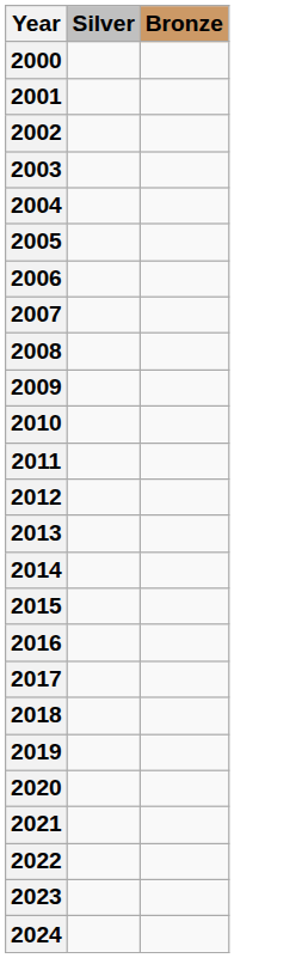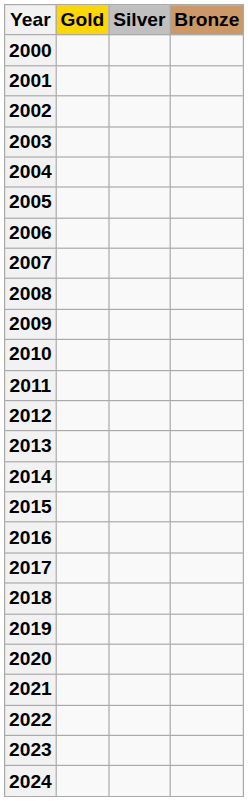 <table class="wikitable">
 <tr>
 <th align="center">Year</th>
+<td align="center"  bgcolor="gold"><strong>Gold</strong></td>
 <td align="center"  bgcolor="silver"><strong>Silver</strong></td>
 <td align="center"  bgcolor="#CC9966"><strong>Bronze</strong></td>
 </tr>
 <tr>
 <th>2000</th>
 <td></td>
 <td></td>
+<td></td>
 </tr>
 <tr>
 <th>2001</th>
+<td></td>
 <td></td>
 <td></td>
 </tr>
 <tr>
 <th>2002</th>
 <td></td>
 <td></td>
+<td></td>
 </tr>
 <tr>
 <th>2003</th>
+<td></td>
 <td></td>
 <td></td>
 </tr>
 <tr>
 <th>2004</th>
 <td></td>
 <td></td>
+<td></td>
 </tr>
 <tr>
 <th>2005</th>
+<td></td>
 <td></td>
 <td></td>
 </tr>
 <tr>
 <th>2006</th>
 <td></td>
 <td></td>
+<td></td>
 </tr>
 <tr>
 <th>2007</th>
+<td></td>
 <td></td>
 <td></td>
 </tr>
 <tr>
 <th>2008</th>
 <td></td>
 <td></td>
+<td></td>
 </tr>
 <tr>
 <th>2009</th>
+<td></td>
 <td></td>
 <td></td>
 </tr>
 <tr>
 <th>2010</th>
 <td></td>
 <td></td>
+<td></td>
 </tr>
 <tr>
 <th>2011</th>
+<td></td>
 <td></td>
 <td></td>
 </tr>
 <tr>
 <th>2012</th>
 <td></td>
 <td></td>
+<td></td>
 </tr>
 <tr>
 <th>2013</th>
+<td></td>
 <td></td>
 <td></td>
 </tr>
 <tr>
 <th>2014</th>
 <td></td>
 <td></td>
+<td></td>
 </tr>
 <tr>
 <th>2015</th>
+<td></td>
 <td></td>
 <td></td>
 </tr>
 <tr>
 <th>2016</th>
 <td></td>
 <td></td>
+<td></td>
 </tr>
 <tr>
 <th>2017</th>
+<td></td>
 <td></td>
 <td></td>
 </tr>
 <tr>
 <th>2018</th>
 <td></td>
 <td></td>
+<td></td>
 </tr>
 <tr>
 <th>2019</th>
+<td></td>
 <td></td>
 <td></td>
 </tr>
 <tr>
 <th>2020</th>
 <td></td>
 <td></td>
+<td></td>
 </tr>
 <tr>
 <th>2021</th>
+<td></td>
 <td></td>
 <td></td>
 </tr>
 <tr>
 <th>2022</th>
 <td></td>
 <td></td>
+<td></td>
 </tr>
 <tr>
 <th>2023</th>
+<td></td>
 <td></td>
 <td></td>
 </tr>
 <tr>
 <th>2024</th>
 <td></td>
 <td></td>
+<td></td>
 </tr>
 </table>
